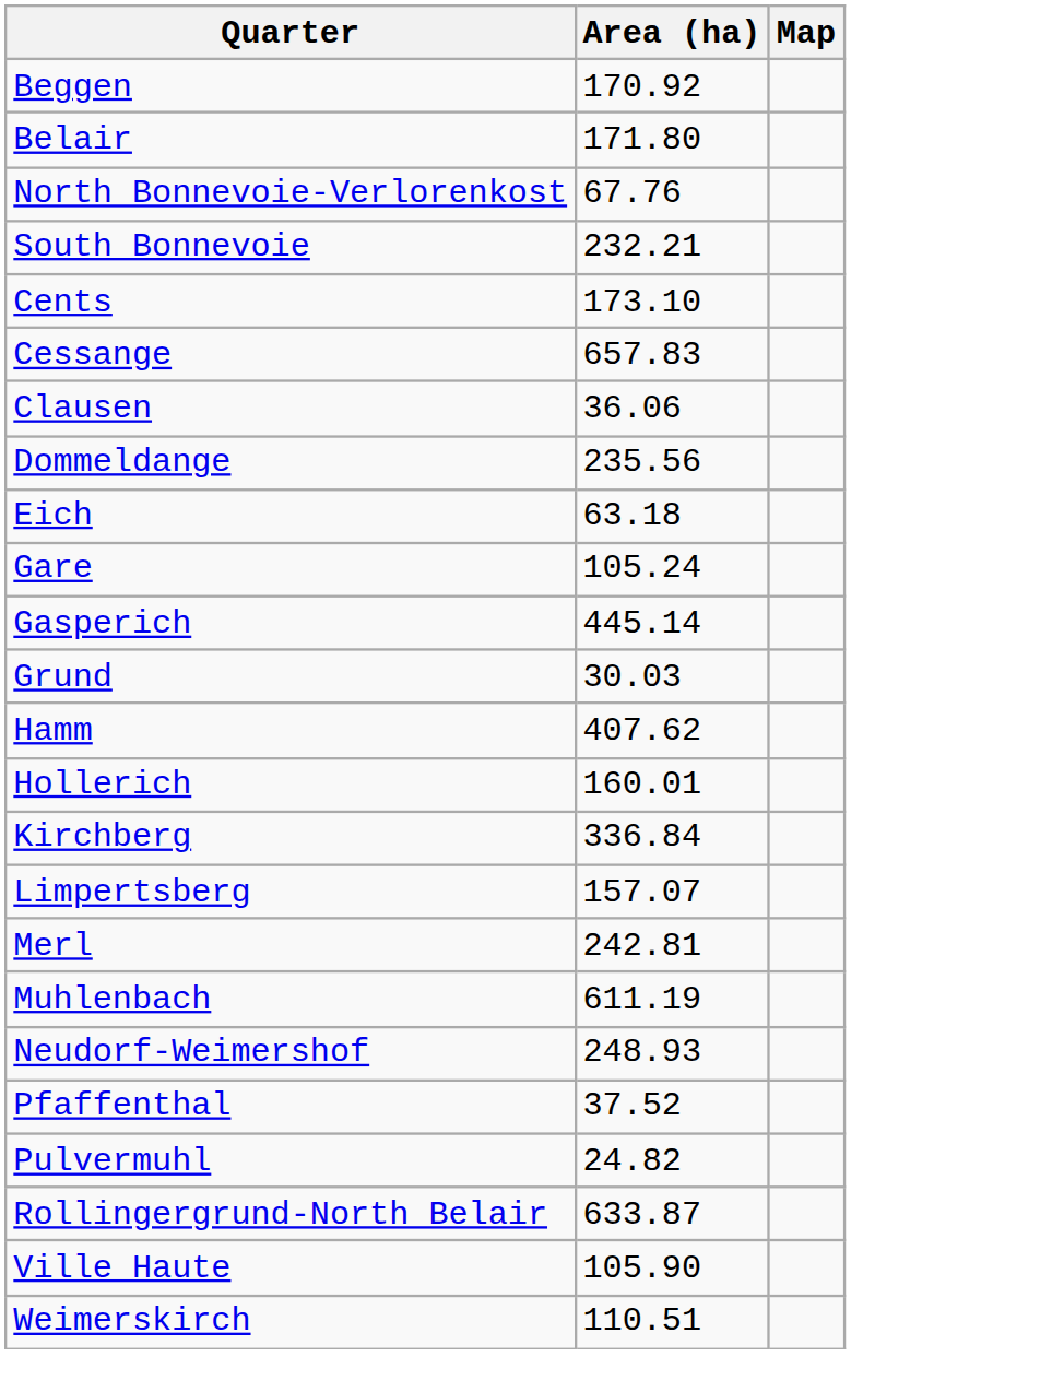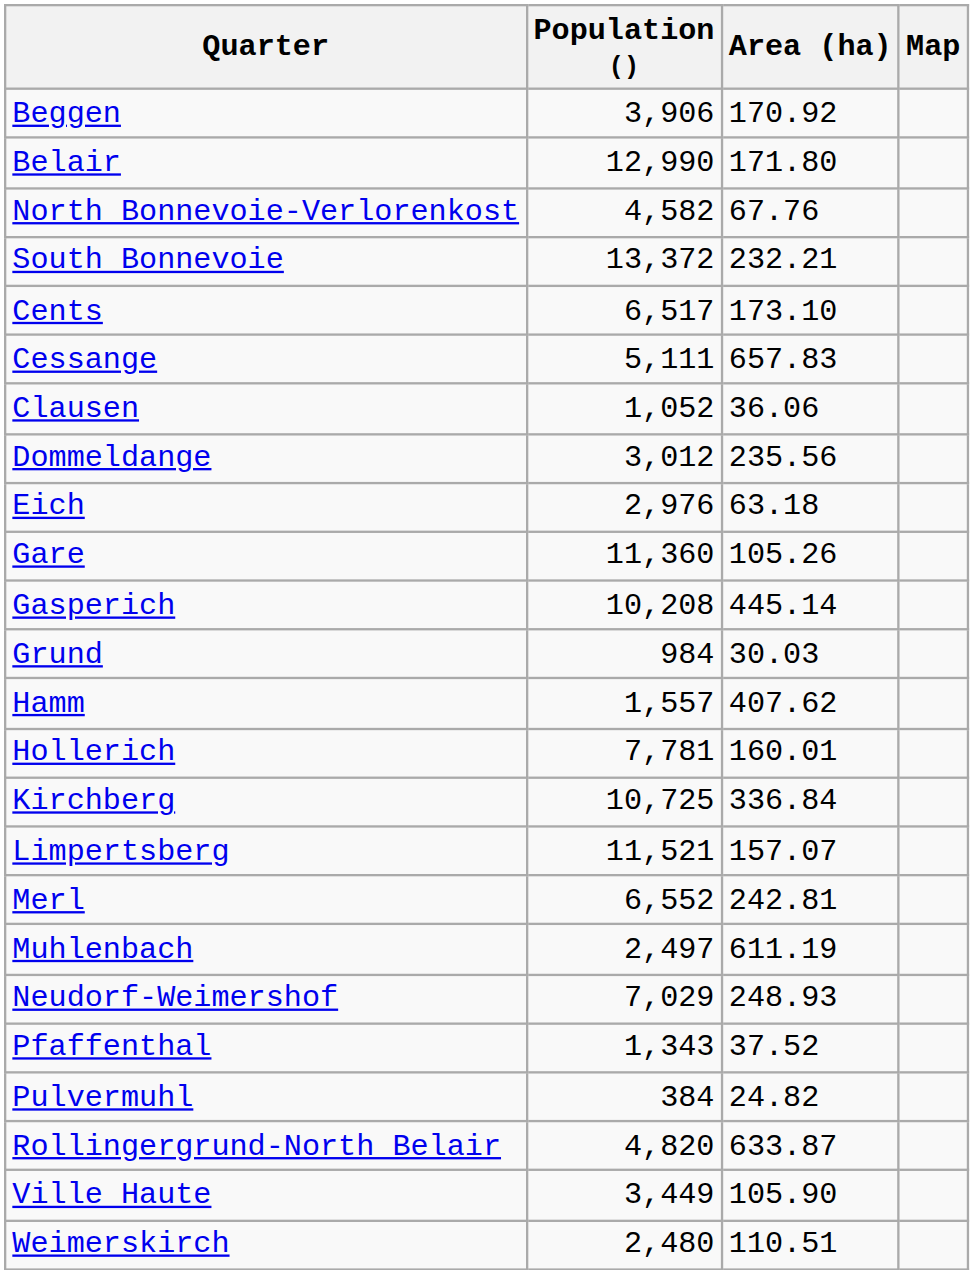 <table class="wikitable sortable">
 <tr>
 <th>Quarter</th>
+<th>Population <br><small>()</small></th>
 <th>Area (ha)</th>
 <th>Map</th>
 </tr>
 <tr>
 <td><a href='#'>Beggen</a></td>
+<td align=right>3,906</td>
 <td>170.92</td>
 <td style="text-align:center"></td>
 </tr>
 <tr>
 <td><a href='#'>Belair</a></td>
+<td align=right>12,990</td>
 <td>171.80</td>
 <td style="text-align:center"></td>
 </tr>
 <tr>
 <td><a href='#'>North Bonnevoie-Verlorenkost</a></td>
+<td align=right>4,582</td>
 <td>67.76</td>
 <td style="text-align:center"></td>
 </tr>
 <tr>
 <td><a href='#'>South Bonnevoie</a></td>
+<td align=right>13,372</td>
 <td>232.21</td>
 <td style="text-align:center"></td>
 </tr>
 <tr>
 <td><a href='#'>Cents</a></td>
+<td align=right>6,517</td>
 <td>173.10</td>
 <td style="text-align:center"></td>
 </tr>
 <tr>
 <td><a href='#'>Cessange</a></td>
+<td align=right>5,111</td>
 <td>657.83</td>
 <td style="text-align:center"></td>
 </tr>
 <tr>
 <td><a href='#'>Clausen</a></td>
+<td align=right>1,052</td>
 <td>36.06</td>
 <td style="text-align:center"></td>
 </tr>
 <tr>
 <td><a href='#'>Dommeldange</a></td>
+<td align=right>3,012</td>
 <td>235.56</td>
 <td style="text-align:center"></td>
 </tr>
 <tr>
 <td><a href='#'>Eich</a></td>
+<td align=right>2,976</td>
 <td>63.18</td>
 <td style="text-align:center"></td>
 </tr>
 <tr>
 <td><a href='#'>Gare</a></td>
-<td>105.24</td>
+<td align=right>11,360</td>
+<td>105.26</td>
 <td style="text-align:center"></td>
 </tr>
 <tr>
 <td><a href='#'>Gasperich</a></td>
+<td align=right>10,208</td>
 <td>445.14</td>
 <td style="text-align:center"></td>
 </tr>
 <tr>
 <td><a href='#'>Grund</a></td>
+<td align=right>984</td>
 <td>30.03</td>
 <td style="text-align:center"></td>
 </tr>
 <tr>
 <td><a href='#'>Hamm</a></td>
+<td align=right>1,557</td>
 <td>407.62</td>
 <td style="text-align:center"></td>
 </tr>
 <tr>
 <td><a href='#'>Hollerich</a></td>
+<td align=right>7,781</td>
 <td>160.01</td>
 <td style="text-align:center"></td>
 </tr>
 <tr>
 <td><a href='#'>Kirchberg</a></td>
+<td align=right>10,725</td>
 <td>336.84</td>
 <td style="text-align:center"></td>
 </tr>
 <tr>
 <td><a href='#'>Limpertsberg</a></td>
+<td align=right>11,521</td>
 <td>157.07</td>
 <td style="text-align:center"></td>
 </tr>
 <tr>
 <td><a href='#'>Merl</a></td>
+<td align=right>6,552</td>
 <td>242.81</td>
 <td style="text-align:center"></td>
 </tr>
 <tr>
 <td><a href='#'>Muhlenbach</a></td>
+<td align=right>2,497</td>
 <td>611.19</td>
 <td style="text-align:center"></td>
 </tr>
 <tr>
 <td><a href='#'>Neudorf-Weimershof</a></td>
+<td align=right>7,029</td>
 <td>248.93</td>
 <td style="text-align:center"></td>
 </tr>
 <tr>
 <td><a href='#'>Pfaffenthal</a></td>
+<td align=right>1,343</td>
 <td>37.52</td>
 <td style="text-align:center"></td>
 </tr>
 <tr>
 <td><a href='#'>Pulvermuhl</a></td>
+<td align=right>384</td>
 <td>24.82</td>
 <td style="text-align:center"></td>
 </tr>
 <tr>
 <td><a href='#'>Rollingergrund-North Belair</a></td>
+<td align=right>4,820</td>
 <td>633.87</td>
 <td style="text-align:center"></td>
 </tr>
 <tr>
 <td><a href='#'>Ville Haute</a></td>
+<td align=right>3,449</td>
 <td>105.90</td>
 <td style="text-align:center"></td>
 </tr>
 <tr>
 <td><a href='#'>Weimerskirch</a></td>
+<td align=right>2,480</td>
 <td>110.51</td>
 <td style="text-align:center"></td>
 </tr>
 </table>
